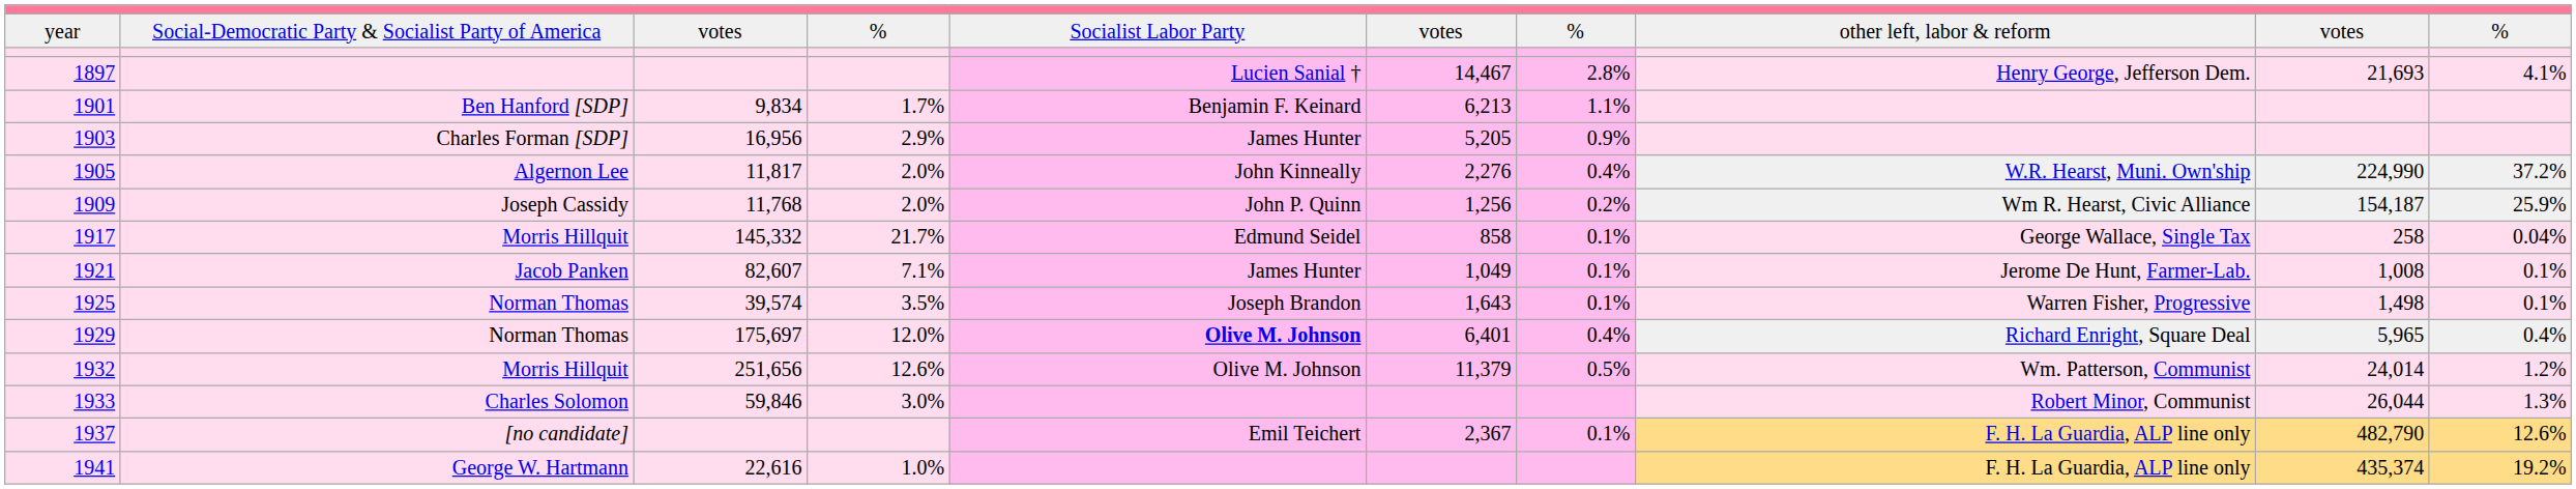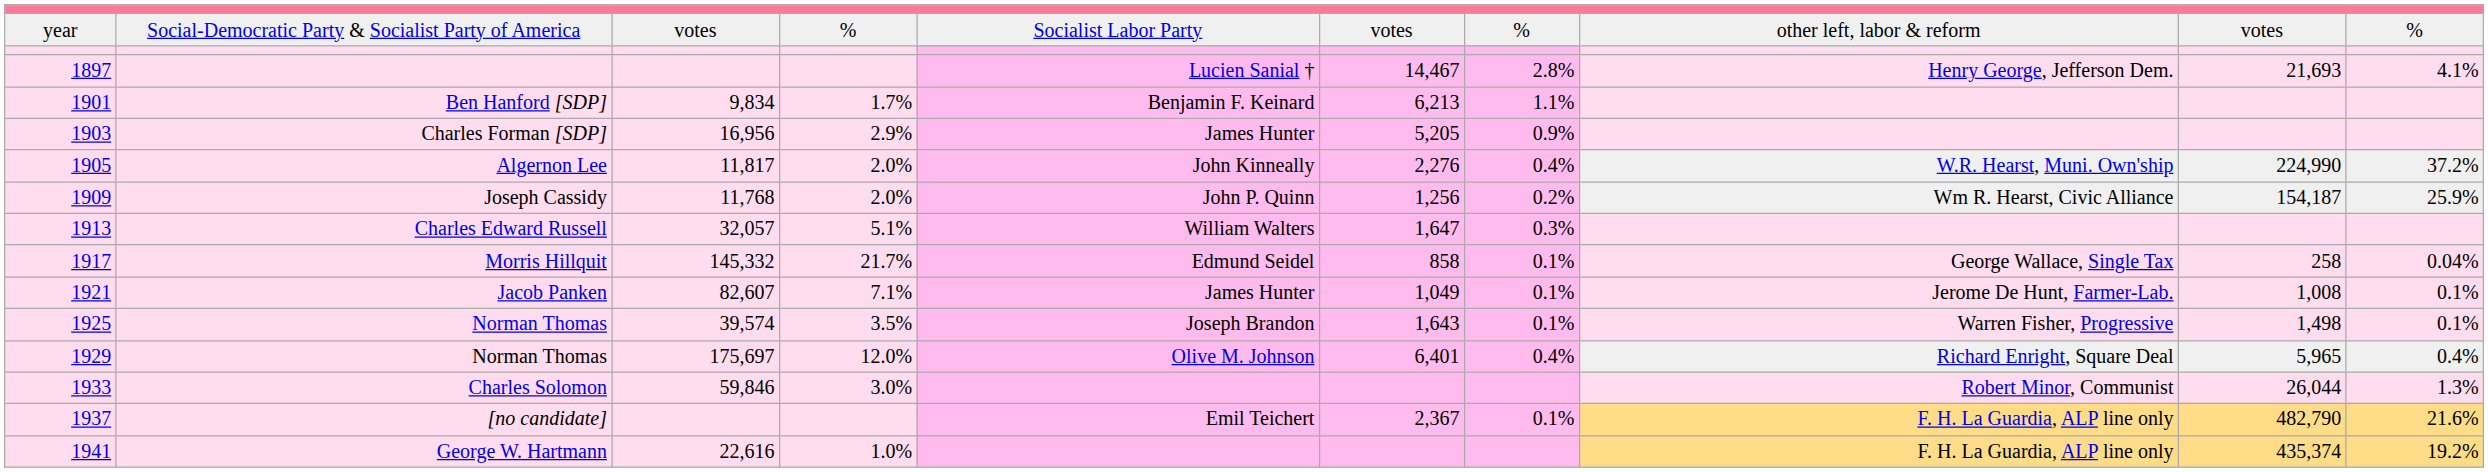 <table class="wikitable" style="width:100%; background:#fde; text-align:right;">
 <tr>
 <td colspan="10" style="background:#f79;"></td>
 </tr>
 <tr>
 <td style="text-align:center; background:#f0f0f0;">year</td>
 <td style="text-align:center; width:20%; background:#f0f0f0;"><a href='#'>Social-Democratic Party</a> & <a href='#'>Socialist Party of America</a></td>
 <td style="text-align:center; background:#f0f0f0;">votes</td>
 <td style="text-align:center; background:#f0f0f0;">%</td>
 <td style="text-align:center; background:#f0f0f0;"><a href='#'>Socialist Labor Party</a></td>
 <td style="text-align:center; background:#f0f0f0;">votes</td>
 <td style="text-align:center; background:#f0f0f0;">%</td>
 <td style="text-align:center; background:#f0f0f0;">other left, labor & reform</td>
 <td style="text-align:center; background:#f0f0f0;">votes</td>
 <td style="text-align:center; background:#f0f0f0;">%</td>
 </tr>
 <tr>
 <td></td>
 <td></td>
 <td></td>
 <td></td>
 <td style="background:#fbe;"></td>
 <td style="background:#fbe;"></td>
 <td style="background:#fbe;"></td>
 <td></td>
 <td></td>
 <td></td>
 </tr>
 <tr>
 <td><a href='#'>1897</a></td>
 <td></td>
 <td></td>
 <td></td>
 <td style="background:#fbe;"><a href='#'>Lucien Sanial</a> †</td>
 <td style="background:#fbe;">14,467</td>
 <td style="background:#fbe;">2.8%</td>
 <td><a href='#'>Henry George</a>, Jefferson Dem.</td>
 <td>21,693</td>
 <td>4.1%</td>
 </tr>
 <tr>
 <td><a href='#'>1901</a></td>
 <td><a href='#'>Ben Hanford</a> <em>[SDP]</em></td>
 <td>9,834</td>
 <td>1.7%</td>
 <td style="background:#fbe;">Benjamin F. Keinard</td>
 <td style="background:#fbe;">6,213</td>
 <td style="background:#fbe;">1.1%</td>
 <td></td>
 <td></td>
 <td></td>
 </tr>
 <tr>
 <td><a href='#'>1903</a></td>
 <td>Charles Forman <em>[SDP]</em></td>
 <td>16,956</td>
 <td>2.9%</td>
 <td style="background:#fbe;">James Hunter</td>
 <td style="background:#fbe;">5,205</td>
 <td style="background:#fbe;">0.9%</td>
 <td></td>
 <td></td>
 <td></td>
 </tr>
 <tr>
 <td><a href='#'>1905</a></td>
 <td><a href='#'>Algernon Lee</a></td>
 <td>11,817</td>
 <td>2.0%</td>
 <td style="background:#fbe;">John Kinneally</td>
 <td style="background:#fbe;">2,276</td>
 <td style="background:#fbe;">0.4%</td>
 <td style="background:#f0f0f0;"><a href='#'>W.R. Hearst</a>, <a href='#'>Muni. Own'ship</a></td>
 <td style="background:#f0f0f0;">224,990</td>
 <td style="background:#f0f0f0;">37.2%</td>
 </tr>
 <tr>
 <td><a href='#'>1909</a></td>
 <td>Joseph Cassidy</td>
 <td>11,768</td>
 <td>2.0%</td>
 <td style="background:#fbe;">John P. Quinn</td>
 <td style="background:#fbe;">1,256</td>
 <td style="background:#fbe;">0.2%</td>
 <td style="background:#f0f0f0;">Wm R. Hearst, Civic Alliance</td>
 <td style="background:#f0f0f0;">154,187</td>
 <td style="background:#f0f0f0;">25.9%</td>
 </tr>
 <tr>
+<td><a href='#'>1913</a></td>
+<td><a href='#'>Charles Edward Russell</a></td>
+<td>32,057</td>
+<td>5.1%</td>
+<td style="background:#fbe;">William Walters</td>
+<td style="background:#fbe;">1,647</td>
+<td style="background:#fbe;">0.3%</td>
+<td></td>
+<td></td>
+<td></td>
+</tr>
+<tr>
 <td><a href='#'>1917</a></td>
 <td><a href='#'>Morris Hillquit</a></td>
 <td>145,332</td>
 <td>21.7%</td>
 <td style="background:#fbe;">Edmund Seidel</td>
 <td style="background:#fbe;">858</td>
 <td style="background:#fbe;">0.1%</td>
 <td>George Wallace, <a href='#'>Single Tax</a></td>
 <td>258</td>
 <td>0.04%</td>
 </tr>
 <tr>
 <td><a href='#'>1921</a></td>
 <td><a href='#'>Jacob Panken</a></td>
 <td>82,607</td>
 <td>7.1%</td>
 <td style="background:#fbe;">James Hunter</td>
 <td style="background:#fbe;">1,049</td>
 <td style="background:#fbe;">0.1%</td>
 <td>Jerome De Hunt, <a href='#'>Farmer-Lab.</a></td>
 <td>1,008</td>
 <td>0.1%</td>
 </tr>
 <tr>
 <td><a href='#'>1925</a></td>
 <td><a href='#'>Norman Thomas</a></td>
 <td>39,574</td>
 <td>3.5%</td>
 <td style="background:#fbe;">Joseph Brandon</td>
 <td style="background:#fbe;">1,643</td>
 <td style="background:#fbe;">0.1%</td>
 <td>Warren Fisher, <a href='#'>Progressive</a></td>
 <td>1,498</td>
 <td>0.1%</td>
 </tr>
 <tr>
 <td><a href='#'>1929</a></td>
 <td>Norman Thomas</td>
 <td>175,697</td>
 <td>12.0%</td>
-<td style="background:#fbe;"><strong><a href='#'>Olive M. Johnson</a></strong></td>
+<td style="background:#fbe;"><a href='#'>Olive M. Johnson</a></td>
 <td style="background:#fbe;">6,401</td>
 <td style="background:#fbe;">0.4%</td>
 <td style="background:#f0f0f0;"><a href='#'>Richard Enright</a>, Square Deal</td>
 <td style="background:#f0f0f0;">5,965</td>
 <td style="background:#f0f0f0;">0.4%</td>
-</tr>
-<tr>
-<td><a href='#'>1932</a></td>
-<td><a href='#'>Morris Hillquit</a></td>
-<td>251,656</td>
-<td>12.6%</td>
-<td style="background:#fbe;">Olive M. Johnson</td>
-<td style="background:#fbe;">11,379</td>
-<td style="background:#fbe;">0.5%</td>
-<td>Wm. Patterson, <a href='#'>Communist</a></td>
-<td>24,014</td>
-<td>1.2%</td>
 </tr>
 <tr>
 <td><a href='#'>1933</a></td>
 <td><a href='#'>Charles Solomon</a></td>
 <td>59,846</td>
 <td>3.0%</td>
 <td style="background:#fbe;"></td>
 <td style="background:#fbe;"></td>
 <td style="background:#fbe;"></td>
 <td><a href='#'>Robert Minor</a>, Communist</td>
 <td>26,044</td>
 <td>1.3%</td>
 </tr>
 <tr>
 <td><a href='#'>1937</a></td>
 <td><em>[no candidate]</em></td>
 <td></td>
 <td></td>
 <td style="background:#fbe;">Emil Teichert</td>
 <td style="background:#fbe;">2,367</td>
 <td style="background:#fbe;">0.1%</td>
 <td style="background:#ffdd88;"><a href='#'>F. H. La Guardia</a>, <a href='#'>ALP</a> line only</td>
 <td style="background:#ffdd88;">482,790</td>
-<td style="background:#ffdd88;">12.6%</td>
+<td style="background:#ffdd88;">21.6%</td>
 </tr>
 <tr>
 <td><a href='#'>1941</a></td>
 <td> <a href='#'>George W. Hartmann</a></td>
 <td>22,616</td>
 <td>1.0%</td>
 <td style="background:#fbe;"></td>
 <td style="background:#fbe;"></td>
 <td style="background:#fbe;"></td>
 <td style="background:#ffdd88;">F. H. La Guardia, <a href='#'>ALP</a> line only</td>
 <td style="background:#ffdd88;">435,374</td>
 <td style="background:#ffdd88;">19.2%</td>
 </tr>
 </table>
